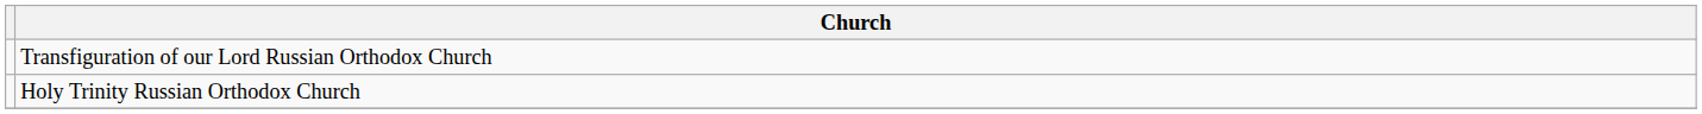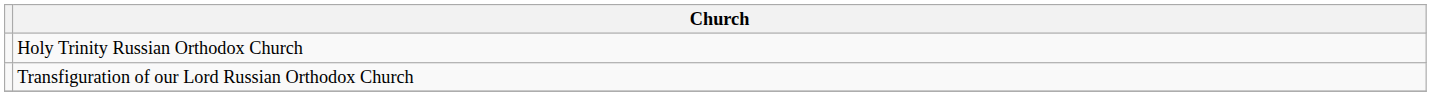 <table class="wikitable">
 <tr>
 <th width="0%"></th>
 <th width="100%">Church</th>
 </tr>
 <tr>
 <td></td>
-<td>Transfiguration of our Lord Russian Orthodox Church</td>
+<td>Holy Trinity Russian Orthodox Church</td>
 </tr>
 <tr>
 <td></td>
-<td>Holy Trinity Russian Orthodox Church</td>
+<td>Transfiguration of our Lord Russian Orthodox Church</td>
 </tr>
 <tr>
 </tr>
 </table>
